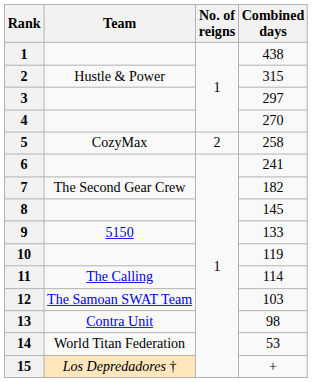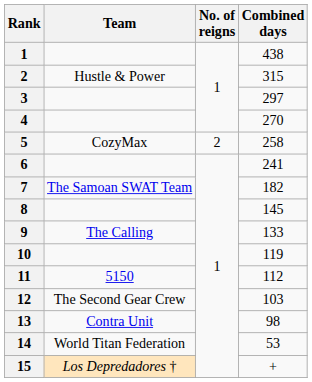 <table class="wikitable sortable" style="text-align: center">
 <tr>
 <th>Rank</th>
 <th>Team</th>
 <th>No. of<br>reigns</th>
 <th>Combined<br>days</th>
 </tr>
 <tr>
 <th>1</th>
 <td><br></td>
 <td rowspan="4">1</td>
 <td>438</td>
 </tr>
 <tr>
 <th>2</th>
 <td>Hustle & Power <br></td>
 <td>315</td>
 </tr>
 <tr>
 <th>3</th>
 <td><br></td>
 <td>297</td>
 </tr>
 <tr>
 <th>4</th>
 <td><br></td>
 <td>270</td>
 </tr>
 <tr>
 <th>5</th>
 <td>CozyMax<br></td>
 <td>2</td>
 <td>258</td>
 </tr>
 <tr>
 <th>6</th>
 <td><br></td>
 <td rowspan="10">1</td>
 <td>241</td>
 </tr>
 <tr>
 <th>7</th>
-<td>The Second Gear Crew<br></td>
+<td><a href='#'>The Samoan SWAT Team </a><br></td>
 <td>182</td>
 </tr>
 <tr>
 <th>8</th>
 <td><br></td>
 <td>145</td>
 </tr>
 <tr>
 <th>9</th>
-<td><a href='#'>5150</a><br></td>
+<td><a href='#'>The Calling</a><br></td>
 <td>133</td>
 </tr>
 <tr>
 <th>10</th>
 <td><br></td>
 <td>119</td>
 </tr>
 <tr>
 <th>11</th>
-<td><a href='#'>The Calling</a><br></td>
-<td>114</td>
+<td><a href='#'>5150</a><br></td>
+<td>112</td>
 </tr>
 <tr>
 <th>12</th>
-<td><a href='#'>The Samoan SWAT Team </a><br></td>
+<td>The Second Gear Crew<br></td>
 <td>103</td>
 </tr>
 <tr>
 <th>13</th>
 <td><a href='#'>Contra Unit</a><br></td>
 <td>98</td>
 </tr>
 <tr>
 <th>14</th>
 <td>World Titan Federation <br></td>
 <td>53</td>
 </tr>
 <tr>
 <th>15</th>
 <td style="background-color:#ffe6bd"><em>Los Depredadores</em> †<br></td>
 <td>+</td>
 </tr>
 </table>
